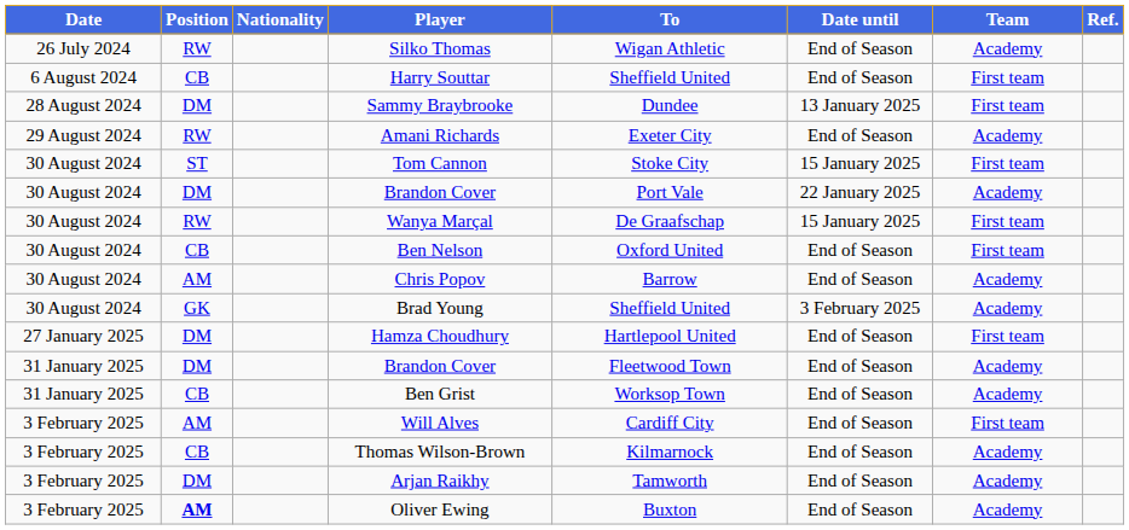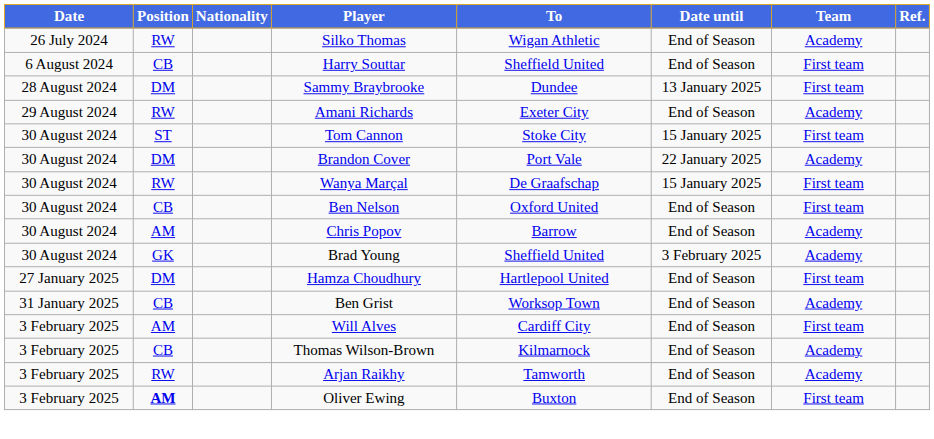 <table class="wikitable" style="text-align:center">
 <tr>
 <th style="background:royalblue;color:white;border:1px solid goldenrod;width:130px">Date</th>
 <th style="background:royalblue;color:white;border:1px solid goldenrod;width:50px">Position</th>
 <th style="background:royalblue;color:white;border:1px solid goldenrod;width:50px">Nationality</th>
 <th style="background:royalblue;color:white;border:1px solid goldenrod;width:190px">Player</th>
 <th style="background:royalblue;color:white;border:1px solid goldenrod;width:200px">To</th>
 <th style="background:royalblue;color:white;border:1px solid goldenrod;width:120px">Date until</th>
 <th style="background:royalblue;color:white;border:1px solid goldenrod;width:125px">Team</th>
 <th style="background:royalblue;color:white;border:1px solid goldenrod;width:25px">Ref.</th>
 </tr>
 <tr>
 <td>26 July 2024</td>
 <td><a href='#'>RW</a></td>
 <td></td>
 <td><a href='#'>Silko Thomas</a></td>
 <td> <a href='#'>Wigan Athletic</a></td>
 <td>End of Season</td>
 <td><a href='#'>Academy</a></td>
 <td></td>
 </tr>
 <tr>
 <td>6 August 2024</td>
 <td><a href='#'>CB</a></td>
 <td></td>
 <td><a href='#'>Harry Souttar</a></td>
 <td> <a href='#'>Sheffield United</a></td>
 <td>End of Season</td>
 <td><a href='#'>First team</a></td>
 <td></td>
 </tr>
 <tr>
 <td>28 August 2024</td>
 <td><a href='#'>DM</a></td>
 <td></td>
 <td><a href='#'>Sammy Braybrooke</a></td>
 <td> <a href='#'>Dundee</a></td>
 <td>13 January 2025</td>
 <td><a href='#'>First team</a></td>
 <td></td>
 </tr>
 <tr>
 <td>29 August 2024</td>
 <td><a href='#'>RW</a></td>
 <td></td>
 <td><a href='#'>Amani Richards</a></td>
 <td> <a href='#'> Exeter City</a></td>
 <td>End of Season</td>
 <td><a href='#'>Academy</a></td>
 <td></td>
 </tr>
 <tr>
 <td>30 August 2024</td>
 <td><a href='#'>ST</a></td>
 <td></td>
 <td><a href='#'>Tom Cannon</a></td>
 <td> <a href='#'>Stoke City</a></td>
 <td>15 January 2025</td>
 <td><a href='#'>First team</a></td>
 <td></td>
 </tr>
 <tr>
 <td>30 August 2024</td>
 <td><a href='#'>DM</a></td>
 <td></td>
 <td><a href='#'>Brandon Cover</a></td>
 <td> <a href='#'>Port Vale</a></td>
 <td>22 January 2025</td>
 <td><a href='#'>Academy</a></td>
 <td></td>
 </tr>
 <tr>
 <td>30 August 2024</td>
 <td><a href='#'>RW</a></td>
 <td></td>
 <td><a href='#'>Wanya Marçal</a></td>
 <td> <a href='#'>De Graafschap</a></td>
 <td>15 January 2025</td>
 <td><a href='#'>First team</a></td>
 <td></td>
 </tr>
 <tr>
 <td>30 August 2024</td>
 <td><a href='#'>CB</a></td>
 <td></td>
 <td><a href='#'>Ben Nelson</a></td>
 <td> <a href='#'> Oxford United</a></td>
 <td>End of Season</td>
 <td><a href='#'>First team</a></td>
 <td></td>
 </tr>
 <tr>
 <td>30 August 2024</td>
 <td><a href='#'>AM</a></td>
 <td></td>
 <td><a href='#'>Chris Popov</a></td>
 <td> <a href='#'>Barrow</a></td>
 <td>End of Season</td>
 <td><a href='#'>Academy</a></td>
 <td></td>
 </tr>
 <tr>
 <td>30 August 2024</td>
 <td><a href='#'>GK</a></td>
 <td></td>
 <td>Brad Young</td>
 <td> <a href='#'>Sheffield United</a></td>
 <td>3 February 2025</td>
 <td><a href='#'>Academy</a></td>
 <td></td>
 </tr>
 <tr>
 <td>27 January 2025</td>
 <td><a href='#'>DM</a></td>
 <td></td>
 <td><a href='#'>Hamza Choudhury</a></td>
 <td> <a href='#'>Hartlepool United</a></td>
 <td>End of Season</td>
 <td><a href='#'>First team</a></td>
 <td></td>
 </tr>
 <tr>
 <td>31 January 2025</td>
-<td><a href='#'>DM</a></td>
-<td></td>
-<td><a href='#'>Brandon Cover</a></td>
-<td> <a href='#'>Fleetwood Town</a></td>
-<td>End of Season</td>
-<td><a href='#'>Academy</a></td>
-<td></td>
-</tr>
-<tr>
-<td>31 January 2025</td>
 <td><a href='#'>CB</a></td>
 <td></td>
 <td>Ben Grist</td>
 <td> <a href='#'>Worksop Town</a></td>
 <td>End of Season</td>
 <td><a href='#'>Academy</a></td>
 <td></td>
 </tr>
 <tr>
 <td>3 February 2025</td>
 <td><a href='#'>AM</a></td>
 <td></td>
 <td><a href='#'>Will Alves</a></td>
 <td> <a href='#'>Cardiff City</a></td>
 <td>End of Season</td>
 <td><a href='#'>First team</a></td>
 <td></td>
 </tr>
 <tr>
 <td>3 February 2025</td>
 <td><a href='#'>CB</a></td>
 <td></td>
 <td>Thomas Wilson-Brown</td>
 <td> <a href='#'>Kilmarnock</a></td>
 <td>End of Season</td>
 <td><a href='#'>Academy</a></td>
 <td></td>
 </tr>
 <tr>
 <td>3 February 2025</td>
-<td><a href='#'>DM</a></td>
+<td><a href='#'>RW</a></td>
 <td></td>
 <td><a href='#'>Arjan Raikhy</a></td>
 <td> <a href='#'> Tamworth</a></td>
 <td>End of Season</td>
 <td><a href='#'>Academy</a></td>
 <td></td>
 </tr>
 <tr>
 <td>3 February 2025</td>
 <td><strong><a href='#'>AM</a></strong></td>
 <td></td>
 <td>Oliver Ewing</td>
 <td> <a href='#'>Buxton</a></td>
 <td>End of Season</td>
-<td><a href='#'>Academy</a></td>
+<td><a href='#'>First team</a></td>
 <td></td>
 </tr>
 </table>
